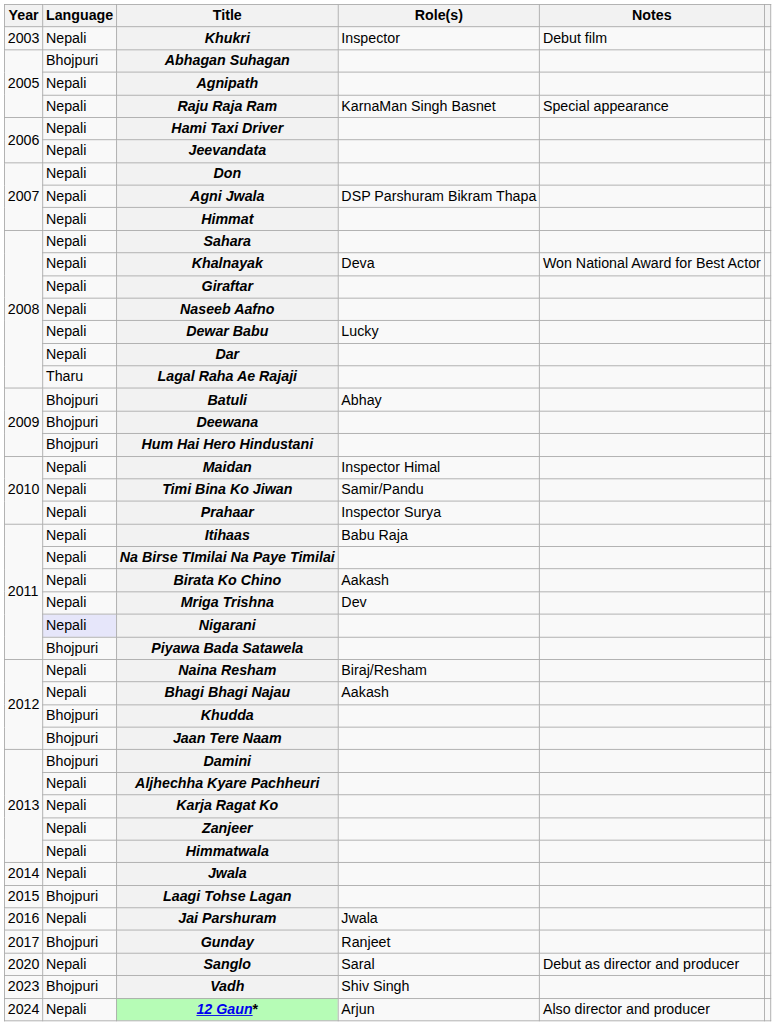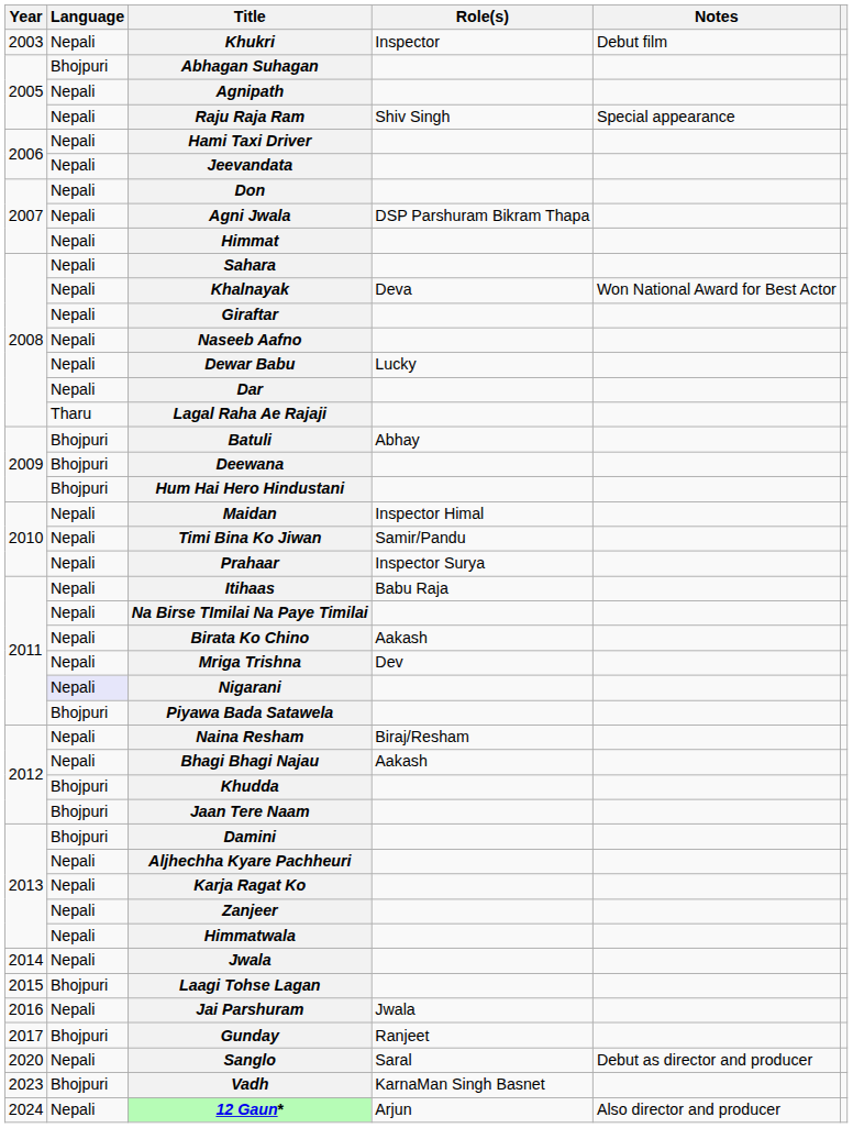 <table class="wikitable plainrowheaders sortable" style="margin-right: 0;">
 <tr>
 <th scope="col">Year</th>
 <th scope="col">Language</th>
 <th scope="col">Title</th>
 <th scope="col">Role(s)</th>
 <th scope="col" class="unsortable">Notes</th>
 <th scope="col" class="unsortable"></th>
 </tr>
 <tr>
 <td>2003</td>
 <td>Nepali</td>
 <th scope="row" align="left"><em>Khukri</em></th>
 <td>Inspector</td>
 <td>Debut film</td>
 <td></td>
 </tr>
 <tr 2005>
 <td rowspan="3">2005</td>
 <td>Bhojpuri</td>
 <th scope="row" align="left"><em>Abhagan Suhagan</em></th>
 <td></td>
 <td></td>
 <td></td>
 </tr>
 <tr>
 <td>Nepali</td>
 <th scope="row" align="left"><em>Agnipath</em></th>
 <td></td>
 <td></td>
 <td></td>
 </tr>
 <tr>
 <td>Nepali</td>
 <th scope="row" align="left"><em>Raju Raja Ram</em></th>
-<td>KarnaMan Singh Basnet</td>
+<td>Shiv Singh</td>
 <td>Special appearance</td>
 <td></td>
 </tr>
 <tr>
 <td rowspan="2">2006</td>
 <td>Nepali</td>
 <th scope="row" align="left"><em>Hami Taxi Driver</em></th>
 <td></td>
 <td></td>
 <td></td>
 </tr>
 <tr>
 <td>Nepali</td>
 <th scope="row" align="left"><em>Jeevandata</em></th>
 <td></td>
 <td></td>
 <td></td>
 </tr>
 <tr>
 <td rowspan="3">2007</td>
 <td>Nepali</td>
 <th scope="row" align="left"><em>Don</em></th>
 <td></td>
 <td></td>
 <td></td>
 </tr>
 <tr>
 <td>Nepali</td>
 <th scope="row" align="left"><em>Agni Jwala</em></th>
 <td>DSP Parshuram Bikram Thapa</td>
 <td></td>
 <td></td>
 </tr>
 <tr>
 <td>Nepali</td>
 <th scope="row" align="left"><em>Himmat</em></th>
 <td></td>
 <td></td>
 <td></td>
 </tr>
 <tr>
 <td rowspan="7">2008</td>
 <td>Nepali</td>
 <th scope="row" align="left"><em>Sahara</em></th>
 <td></td>
 <td></td>
 <td></td>
 </tr>
 <tr>
 <td>Nepali</td>
 <th scope="row" align="left"><em>Khalnayak</em></th>
 <td>Deva</td>
 <td>Won National Award for Best Actor</td>
 <td></td>
 </tr>
 <tr>
 <td>Nepali</td>
 <th scope="row" align="left"><em>Giraftar</em></th>
 <td></td>
 <td></td>
 <td></td>
 </tr>
 <tr>
 <td>Nepali</td>
 <th scope="row" align="left"><em>Naseeb Aafno</em></th>
 <td></td>
 <td></td>
 <td></td>
 </tr>
 <tr>
 <td>Nepali</td>
 <th scope="row" align="left"><em>Dewar Babu</em></th>
 <td>Lucky</td>
 <td></td>
 <td></td>
 </tr>
 <tr>
 <td>Nepali</td>
 <th scope="row" align="left"><em>Dar</em></th>
 <td></td>
 <td></td>
 <td></td>
 </tr>
 <tr>
 <td>Tharu</td>
 <th scope="row" align="left"><em>Lagal Raha Ae Rajaji</em></th>
 <td></td>
 <td></td>
 <td></td>
 </tr>
 <tr>
 <td rowspan="3">2009</td>
 <td>Bhojpuri</td>
 <th scope="row" align="left"><em>Batuli</em></th>
 <td>Abhay</td>
 <td></td>
 <td></td>
 </tr>
 <tr>
 <td>Bhojpuri</td>
 <th scope="row" align="left"><em>Deewana</em></th>
 <td></td>
 <td></td>
 <td></td>
 </tr>
 <tr>
 <td>Bhojpuri</td>
 <th scope="row" align="left"><em>Hum Hai Hero Hindustani</em></th>
 <td></td>
 <td></td>
 <td></td>
 </tr>
 <tr>
 <td rowspan="3">2010</td>
 <td>Nepali</td>
 <th scope="row" align="left"><em>Maidan</em></th>
 <td>Inspector Himal</td>
 <td></td>
 <td></td>
 </tr>
 <tr>
 <td>Nepali</td>
 <th scope="row" align="left"><em>Timi Bina Ko Jiwan</em></th>
 <td>Samir/Pandu</td>
 <td></td>
 <td></td>
 </tr>
 <tr>
 <td>Nepali</td>
 <th scope="row" align="left"><em>Prahaar</em></th>
 <td>Inspector Surya</td>
 <td></td>
 <td></td>
 </tr>
 <tr>
 <td rowspan="6">2011</td>
 <td>Nepali</td>
 <th scope="row" align="left"><em>Itihaas</em></th>
 <td>Babu Raja</td>
 <td></td>
 <td></td>
 </tr>
 <tr>
 <td>Nepali</td>
 <th scope="row" align="left"><em>Na Birse TImilai Na Paye Timilai</em></th>
 <td></td>
 <td></td>
 <td></td>
 </tr>
 <tr>
 <td>Nepali</td>
 <th scope="row" align="left"><em>Birata Ko Chino</em></th>
 <td>Aakash</td>
 <td></td>
 <td></td>
 </tr>
 <tr>
 <td>Nepali</td>
 <th scope="row" align="left"><em>Mriga Trishna</em></th>
 <td>Dev</td>
 <td></td>
 <td></td>
 </tr>
 <tr>
 <td style="background: lavender;">Nepali</td>
 <th scope="row" align="left"><em>Nigarani</em></th>
 <td></td>
 <td></td>
 <td style="text-align:center;"></td>
 </tr>
 <tr>
 <td>Bhojpuri</td>
 <th scope="row" align="left"><em>Piyawa Bada Satawela</em></th>
 <td></td>
 <td></td>
 <td style="text-align:center;"></td>
 </tr>
 <tr>
 <td rowspan="4">2012</td>
 <td>Nepali</td>
 <th scope="row" align="left"><em>Naina Resham</em></th>
 <td>Biraj/Resham</td>
 <td></td>
 <td></td>
 </tr>
 <tr>
 <td>Nepali</td>
 <th scope="row" align="left"><em>Bhagi Bhagi Najau</em></th>
 <td>Aakash</td>
 <td></td>
 <td></td>
 </tr>
 <tr>
 <td>Bhojpuri</td>
 <th scope="row" align="left"><em>Khudda</em></th>
 <td></td>
 <td></td>
 <td></td>
 </tr>
 <tr>
 <td>Bhojpuri</td>
 <th scope="row" align="left"><em>Jaan Tere Naam</em></th>
 <td></td>
 <td></td>
 <td style="text-align:center;"></td>
 </tr>
 <tr>
 <td rowspan="5">2013</td>
 <td>Bhojpuri</td>
 <th scope="row" align="left"><em>Damini</em></th>
 <td></td>
 <td></td>
 <td></td>
 </tr>
 <tr>
 <td>Nepali</td>
 <th scope="row" align="left"><em>Aljhechha Kyare Pachheuri</em></th>
 <td></td>
 <td></td>
 <td></td>
 </tr>
 <tr>
 <td>Nepali</td>
 <th scope="row" align="left"><em>Karja Ragat Ko</em></th>
 <td></td>
 <td></td>
 <td></td>
 </tr>
 <tr>
 <td>Nepali</td>
 <th scope="row" align="left"><em>Zanjeer</em></th>
 <td></td>
 <td></td>
 <td></td>
 </tr>
 <tr>
 <td>Nepali</td>
 <th scope="row" align="left"><em>Himmatwala</em></th>
 <td></td>
 <td></td>
 <td style="text-align:center;"></td>
 </tr>
 <tr>
 <td>2014</td>
 <td>Nepali</td>
 <th scope="row" align="left"><em>Jwala</em></th>
 <td></td>
 <td></td>
 <td></td>
 </tr>
 <tr>
 <td>2015</td>
 <td>Bhojpuri</td>
 <th scope="row" align="left"><em>Laagi Tohse Lagan</em></th>
 <td></td>
 <td></td>
 <td style="text-align:center;"></td>
 </tr>
 <tr>
 <td>2016</td>
 <td>Nepali</td>
 <th scope="row" align="left"><em>Jai Parshuram</em></th>
 <td>Jwala</td>
 <td></td>
 <td></td>
 </tr>
 <tr>
 <td>2017</td>
 <td>Bhojpuri</td>
 <th scope="row" align="left"><em>Gunday</em></th>
 <td>Ranjeet</td>
 <td></td>
 <td style="text-align:center;"></td>
 </tr>
 <tr>
 <td>2020</td>
 <td>Nepali</td>
 <th scope="row" align="left"><em>Sanglo</em></th>
 <td>Saral</td>
 <td>Debut as director and producer</td>
 <td style="text-align:center;"></td>
 </tr>
 <tr>
 <td>2023</td>
 <td>Bhojpuri</td>
 <th scope="row" align="left"><em>Vadh</em></th>
-<td>Shiv Singh</td>
+<td>KarnaMan Singh Basnet</td>
 <td></td>
 <td></td>
 </tr>
 <tr>
 <td>2024</td>
 <td>Nepali</td>
 <th scope="row" align="left"style="background:#b6fcb6;"><em><a href='#'>12 Gaun</a></em>*</th>
 <td>Arjun</td>
 <td>Also director and producer</td>
 <td style="text-align:center;"></td>
 </tr>
 </table>
